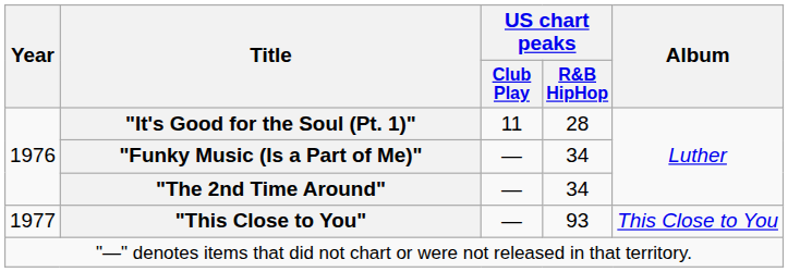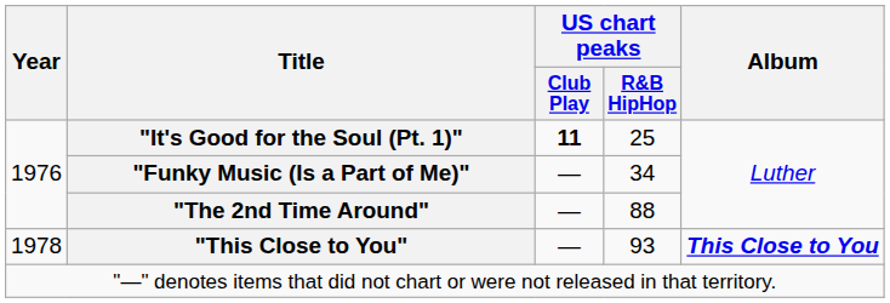 <table class="wikitable plainrowheaders" style="text-align:center;">
 <tr>
 <th scope="col" rowspan="2" style="width:1em;">Year</th>
 <th scope="col" rowspan="2" style="width:20em;">Title</th>
 <th scope="col" colspan="2"><a href='#'>US chart peaks</a></th>
 <th scope="col" rowspan="2">Album</th>
 </tr>
 <tr>
 <th scope="col" style="width:3em;font-size:85%;"><a href='#'>Club<br>Play</a></th>
 <th scope="col" style="width:3em;font-size:85%;"><a href='#'>R&B<br>HipHop</a></th>
 </tr>
 <tr>
 <td rowspan="3">1976</td>
 <th scope="row">"It's Good for the Soul (Pt. 1)"</th>
-<td>11</td>
-<td>28</td>
+<td><strong>11</strong></td>
+<td>25</td>
 <td rowspan="3"><em><a href='#'>Luther</a></em></td>
 </tr>
 <tr>
 <th scope="row">"Funky Music (Is a Part of Me)"</th>
 <td>—</td>
 <td>34</td>
 </tr>
 <tr>
 <th scope="row">"The 2nd Time Around"</th>
 <td>—</td>
-<td>34</td>
+<td>88</td>
 </tr>
 <tr>
-<td>1977</td>
+<td>1978</td>
 <th scope="row">"This Close to You"</th>
 <td>—</td>
 <td>93</td>
-<td><em><a href='#'>This Close to You</a></em></td>
+<td><strong><em><a href='#'>This Close to You</a></em></strong></td>
 </tr>
 <tr>
 <td align="center" colspan="15" style="font-size:90%">"—" denotes items that did not chart or were not released in that territory.</td>
 </tr>
 </table>
